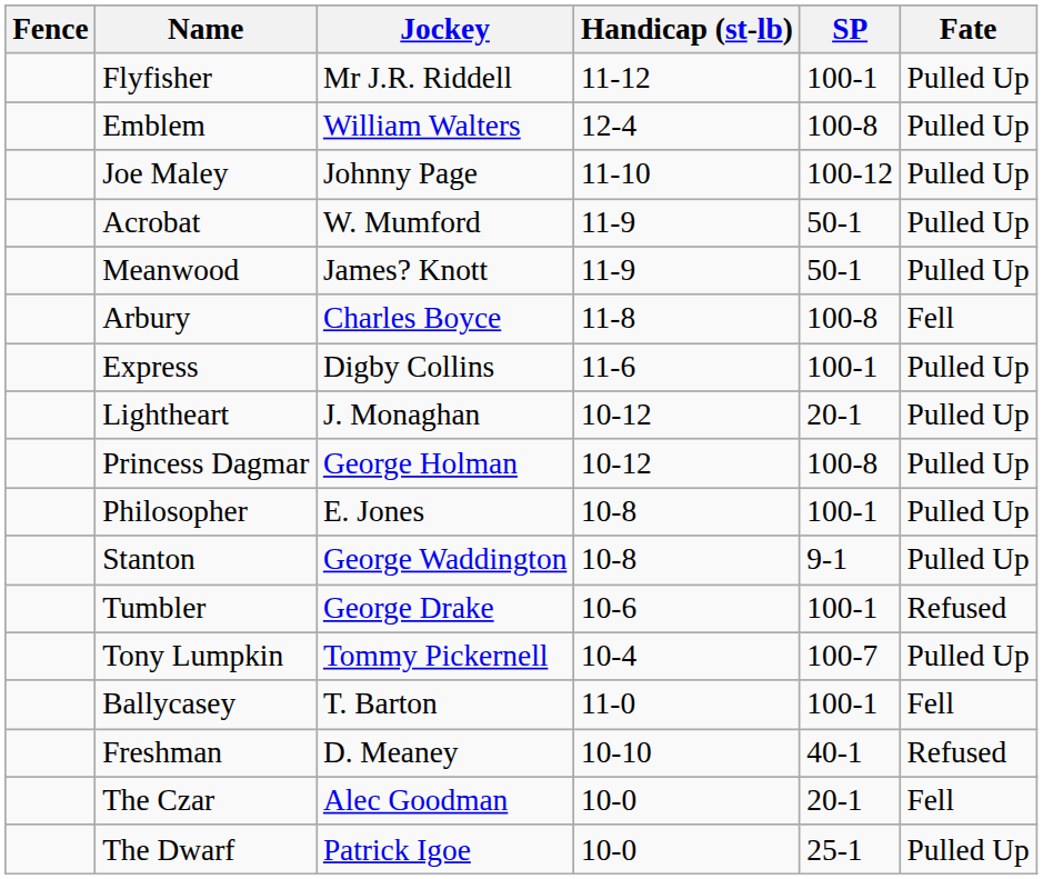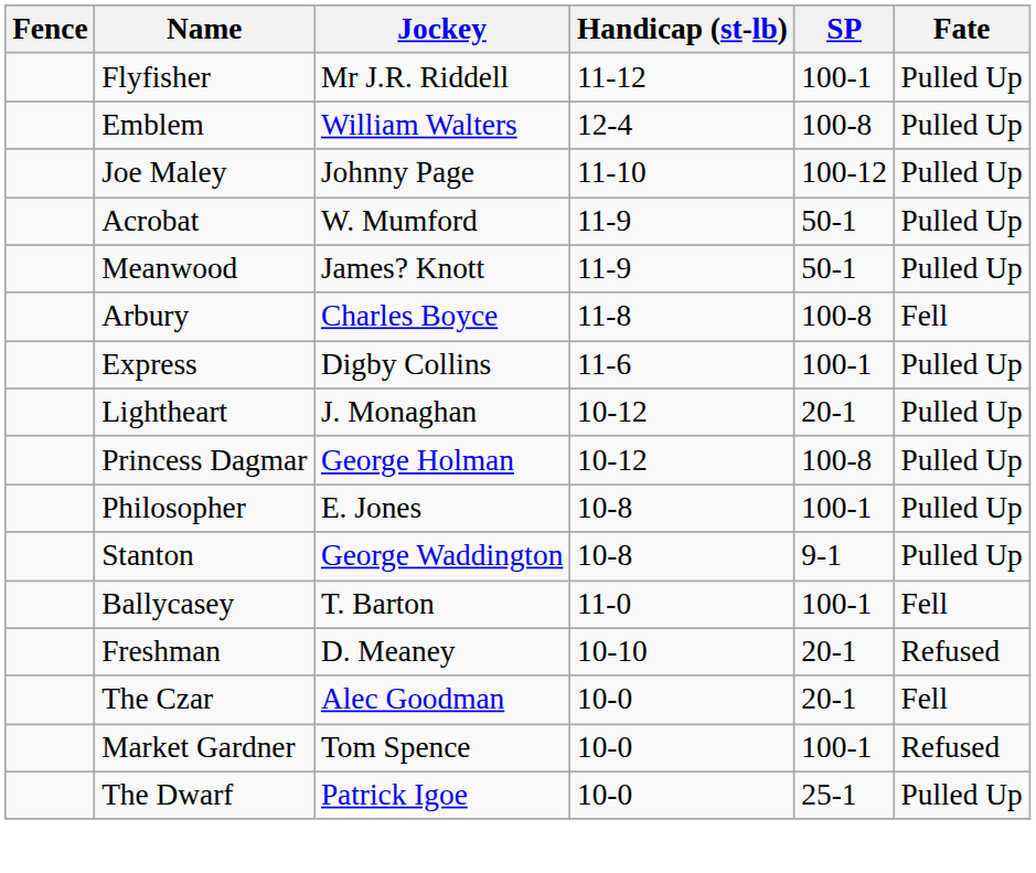 <table class="wikitable sortable">
 <tr>
 <th>Fence</th>
 <th>Name</th>
 <th><a href='#'>Jockey</a></th>
 <th>Handicap (<a href='#'>st</a>-<a href='#'>lb</a>)</th>
 <th><a href='#'>SP</a></th>
 <th>Fate</th>
 </tr>
 <tr>
 <td></td>
 <td>Flyfisher</td>
 <td>Mr J.R. Riddell</td>
 <td>11-12</td>
 <td>100-1</td>
 <td>Pulled Up</td>
 </tr>
 <tr>
 <td></td>
 <td>Emblem</td>
 <td><a href='#'>William Walters</a></td>
 <td>12-4</td>
 <td>100-8</td>
 <td>Pulled Up</td>
 </tr>
 <tr>
 <td></td>
 <td>Joe Maley</td>
 <td>Johnny Page</td>
 <td>11-10</td>
 <td>100-12</td>
 <td>Pulled Up</td>
 </tr>
 <tr>
 <td></td>
 <td>Acrobat</td>
 <td>W. Mumford</td>
 <td>11-9</td>
 <td>50-1</td>
 <td>Pulled Up</td>
 </tr>
 <tr>
 <td></td>
 <td>Meanwood</td>
 <td>James? Knott</td>
 <td>11-9</td>
 <td>50-1</td>
 <td>Pulled Up</td>
 </tr>
 <tr>
 <td></td>
 <td>Arbury</td>
 <td><a href='#'>Charles Boyce</a></td>
 <td>11-8</td>
 <td>100-8</td>
 <td>Fell</td>
 </tr>
 <tr>
 <td></td>
 <td>Express</td>
 <td>Digby Collins</td>
 <td>11-6</td>
 <td>100-1</td>
 <td>Pulled Up</td>
 </tr>
 <tr>
 <td></td>
 <td>Lightheart</td>
 <td>J. Monaghan</td>
 <td>10-12</td>
 <td>20-1</td>
 <td>Pulled Up</td>
 </tr>
 <tr>
 <td></td>
 <td>Princess Dagmar</td>
 <td><a href='#'>George Holman</a></td>
 <td>10-12</td>
 <td>100-8</td>
 <td>Pulled Up</td>
 </tr>
 <tr>
 <td></td>
 <td>Philosopher</td>
 <td>E. Jones</td>
 <td>10-8</td>
 <td>100-1</td>
 <td>Pulled Up</td>
 </tr>
 <tr>
 <td></td>
 <td>Stanton</td>
 <td><a href='#'>George Waddington</a></td>
 <td>10-8</td>
 <td>9-1</td>
 <td>Pulled Up</td>
 </tr>
 <tr>
 <td></td>
-<td>Tumbler</td>
-<td><a href='#'>George Drake</a></td>
-<td>10-6</td>
-<td>100-1</td>
-<td>Refused</td>
-</tr>
-<tr>
-<td></td>
-<td>Tony Lumpkin</td>
-<td><a href='#'>Tommy Pickernell</a></td>
-<td>10-4</td>
-<td>100-7</td>
-<td>Pulled Up</td>
-</tr>
-<tr>
-<td></td>
 <td>Ballycasey</td>
 <td>T. Barton</td>
 <td>11-0</td>
 <td>100-1</td>
 <td>Fell</td>
 </tr>
 <tr>
 <td></td>
 <td>Freshman</td>
 <td>D. Meaney</td>
 <td>10-10</td>
-<td>40-1</td>
+<td>20-1</td>
 <td>Refused</td>
 </tr>
 <tr>
 <td></td>
 <td>The Czar</td>
 <td><a href='#'>Alec Goodman</a></td>
 <td>10-0</td>
 <td>20-1</td>
 <td>Fell</td>
 </tr>
 <tr>
 <td></td>
+<td>Market Gardner</td>
+<td>Tom Spence</td>
+<td>10-0</td>
+<td>100-1</td>
+<td>Refused</td>
+</tr>
+<tr>
+<td></td>
 <td>The Dwarf</td>
 <td><a href='#'>Patrick Igoe</a></td>
 <td>10-0</td>
 <td>25-1</td>
 <td>Pulled Up</td>
 </tr>
 </table>
